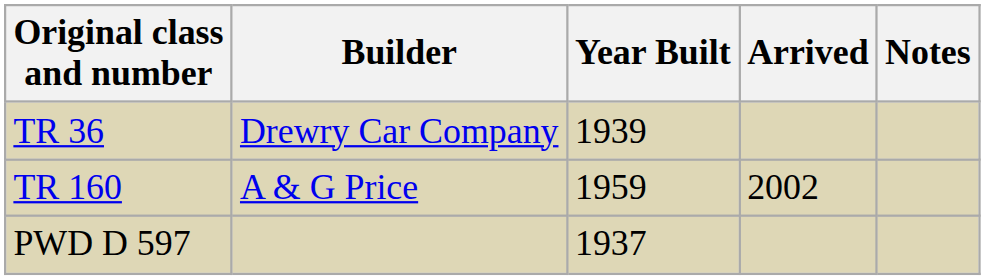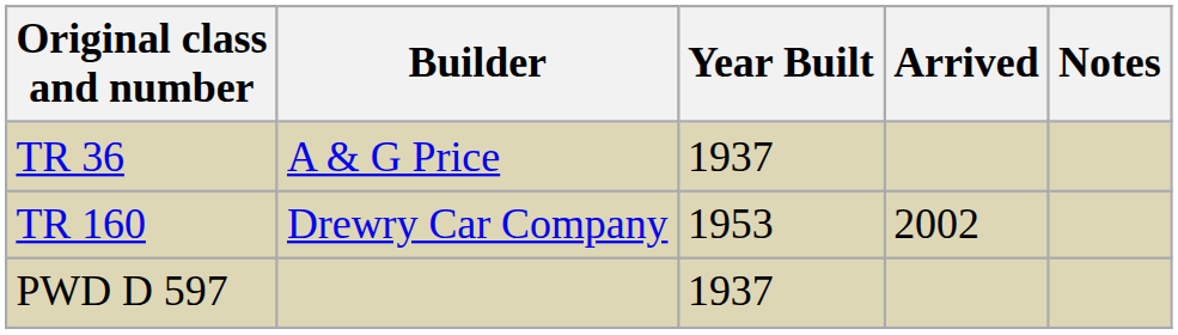 <table class="sortable wikitable" border="1">
 <tr>
 <th>Original class<br>and number</th>
 <th>Builder</th>
 <th>Year Built</th>
 <th>Arrived</th>
 <th>Notes</th>
 </tr>
 <tr style="background:#DED7B6;">
 <td><a href='#'>TR 36</a></td>
-<td><a href='#'>Drewry Car Company</a></td>
-<td>1939</td>
+<td><a href='#'>A & G Price</a></td>
+<td>1937</td>
 <td></td>
 <td></td>
 </tr>
 <tr style="background:#DED7B6;">
 <td><a href='#'>TR 160</a></td>
-<td><a href='#'>A & G Price</a></td>
-<td>1959</td>
+<td><a href='#'>Drewry Car Company</a></td>
+<td>1953</td>
 <td>2002</td>
 <td></td>
 </tr>
 <tr style="background:#DED7B6;">
 <td>PWD D 597</td>
 <td></td>
 <td>1937</td>
 <td></td>
 <td></td>
 </tr>
 </table>
